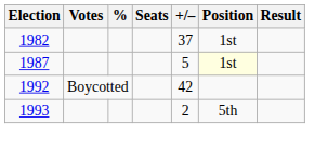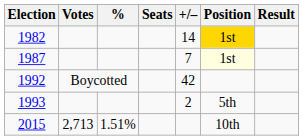 <table class="wikitable" style="text-align:center">
 <tr>
 <th>Election</th>
 <th>Votes</th>
 <th>%</th>
 <th>Seats</th>
 <th>+/–</th>
 <th>Position</th>
 <th><strong>Result</strong></th>
 </tr>
 <tr>
 <td><a href='#'>1982</a></td>
 <td></td>
 <td></td>
 <td></td>
-<td> 37</td>
-<td> 1st</td>
+<td> 14</td>
+<td style="background: gold;"> 1st</td>
 <td></td>
 </tr>
 <tr>
 <td><a href='#'>1987</a></td>
 <td></td>
 <td></td>
 <td></td>
-<td> 5</td>
+<td> 7</td>
 <td style="background: lightyellow;"> 1st</td>
 <td></td>
 </tr>
 <tr>
 <td><a href='#'>1992</a></td>
 <td colspan="2">Boycotted</td>
 <td></td>
 <td> 42</td>
 <td></td>
 <td></td>
 </tr>
 <tr>
 <td><a href='#'>1993</a></td>
 <td></td>
 <td></td>
 <td></td>
 <td> 2</td>
 <td> 5th</td>
 <td></td>
 </tr>
+<tr>
+<td><a href='#'>2015</a></td>
+<td>2,713</td>
+<td>1.51%</td>
+<td></td>
+<td></td>
+<td>10th</td>
+<td></td>
+</tr>
 </table>
